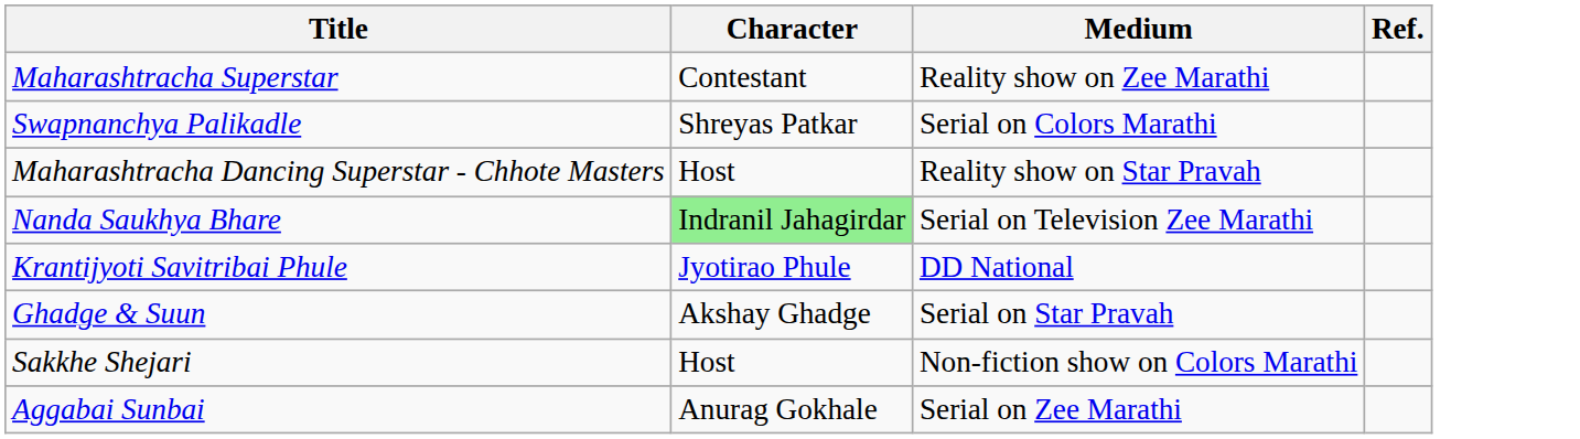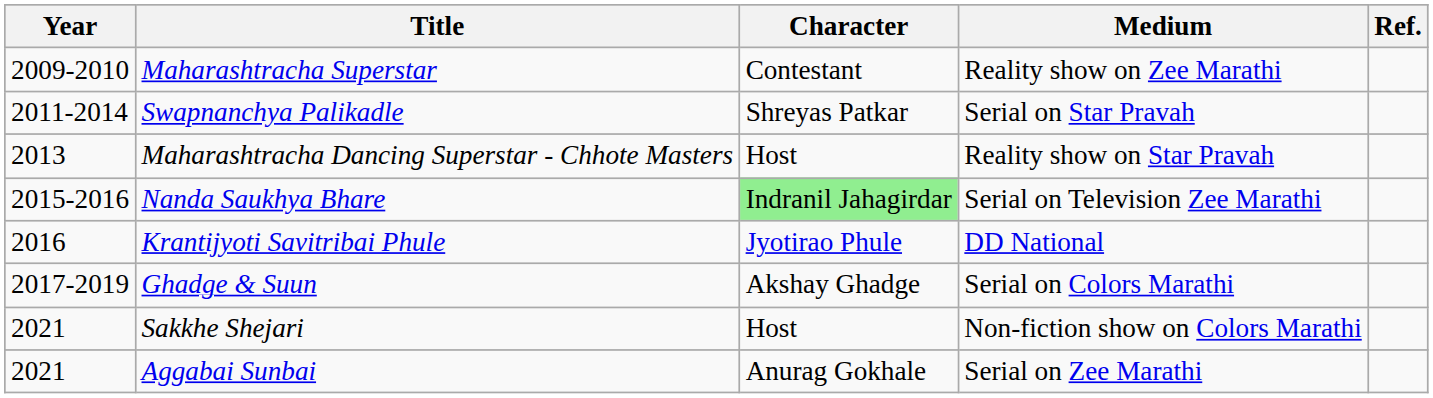 <table class="wikitable">
 <tr>
+<th>Year</th>
 <th>Title</th>
 <th>Character</th>
 <th>Medium</th>
 <th>Ref.</th>
 </tr>
 <tr>
+<td>2009-2010</td>
 <td><em><a href='#'>Maharashtracha Superstar</a></em></td>
 <td>Contestant</td>
 <td>Reality show on <a href='#'>Zee Marathi</a></td>
 <td></td>
 </tr>
 <tr>
+<td>2011-2014</td>
 <td><em><a href='#'>Swapnanchya Palikadle</a></em></td>
 <td>Shreyas Patkar</td>
-<td>Serial on <a href='#'>Colors Marathi</a></td>
+<td>Serial on <a href='#'>Star Pravah</a></td>
 <td></td>
 </tr>
 <tr>
+<td>2013</td>
 <td><em>Maharashtracha Dancing Superstar - Chhote Masters</em></td>
 <td>Host</td>
 <td>Reality show on <a href='#'>Star Pravah</a></td>
 <td></td>
 </tr>
 <tr>
+<td>2015-2016</td>
 <td><em><a href='#'>Nanda Saukhya Bhare</a></em></td>
 <td style="background: lightgreen;">Indranil Jahagirdar</td>
 <td>Serial on Television <a href='#'>Zee Marathi</a></td>
 <td></td>
 </tr>
 <tr>
+<td>2016</td>
 <td><em><a href='#'>Krantijyoti Savitribai Phule</a></em></td>
 <td><a href='#'>Jyotirao Phule</a></td>
 <td><a href='#'>DD National</a></td>
 <td></td>
 </tr>
 <tr>
+<td>2017-2019</td>
 <td><em><a href='#'>Ghadge & Suun</a></em></td>
 <td>Akshay Ghadge</td>
-<td>Serial on <a href='#'>Star Pravah</a></td>
+<td>Serial on <a href='#'>Colors Marathi</a></td>
 <td></td>
 </tr>
 <tr>
+<td>2021</td>
 <td><em>Sakkhe Shejari</em></td>
 <td>Host</td>
 <td>Non-fiction show on <a href='#'>Colors Marathi</a></td>
 <td></td>
 </tr>
 <tr>
+<td>2021</td>
 <td><em><a href='#'>Aggabai Sunbai</a></em></td>
 <td>Anurag Gokhale</td>
 <td>Serial on <a href='#'>Zee Marathi</a></td>
 <td></td>
 </tr>
 </table>
